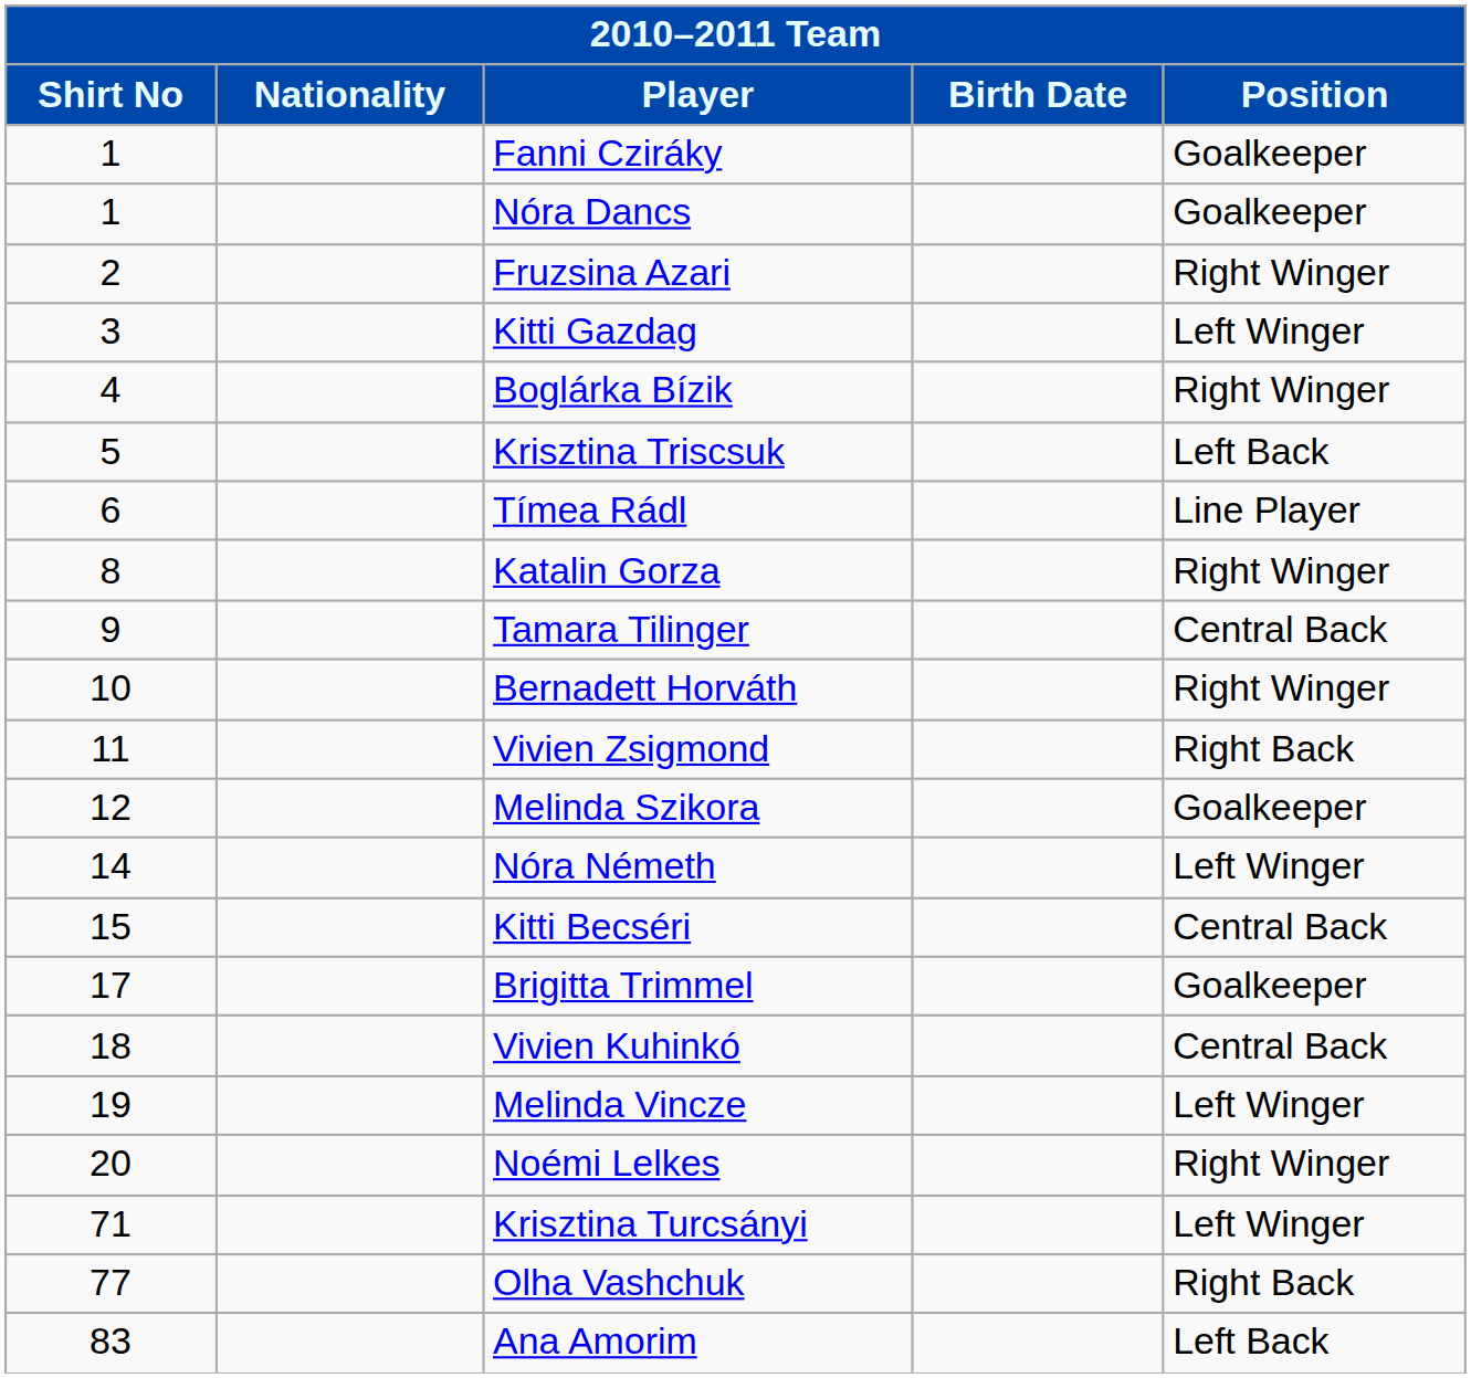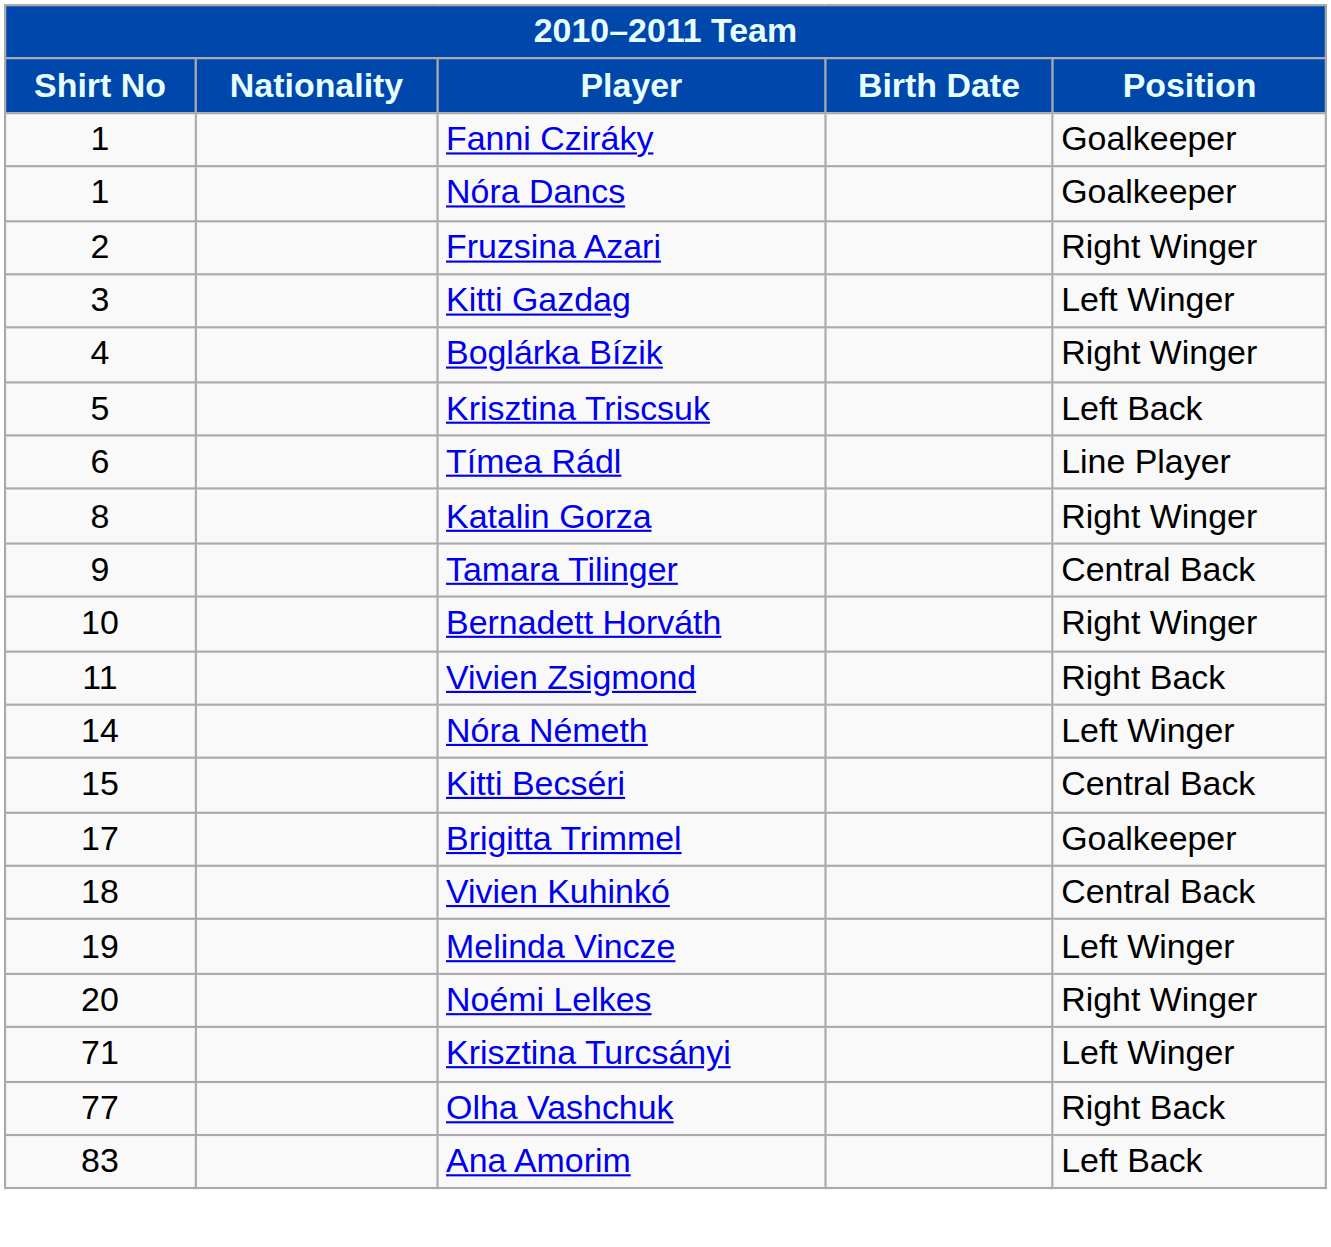 <table class="wikitable collapsible collapsed" style="width:100%">
 <tr>
 <th colspan=5 style="background-color:#0047AB;color:#E7FEFF;text-align:center;"><strong>2010–2011 Team</strong></th>
 </tr>
 <tr>
 <th style="color:#E7FEFF; background:#0047AB">Shirt No</th>
 <th style="color:#E7FEFF; background:#0047AB">Nationality</th>
 <th style="color:#E7FEFF; background:#0047AB">Player</th>
 <th style="color:#E7FEFF; background:#0047AB">Birth Date</th>
 <th style="color:#E7FEFF; background:#0047AB">Position</th>
 </tr>
 <tr>
 <td align=center>1</td>
 <td></td>
 <td><a href='#'>Fanni Cziráky</a></td>
 <td></td>
 <td>Goalkeeper</td>
 </tr>
 <tr>
 <td align=center>1</td>
 <td></td>
 <td><a href='#'>Nóra Dancs</a></td>
 <td></td>
 <td>Goalkeeper</td>
 </tr>
 <tr>
 <td align=center>2</td>
 <td></td>
 <td><a href='#'>Fruzsina Azari</a></td>
 <td></td>
 <td>Right Winger</td>
 </tr>
 <tr>
 <td align=center>3</td>
 <td></td>
 <td><a href='#'>Kitti Gazdag</a></td>
 <td></td>
 <td>Left Winger</td>
 </tr>
 <tr>
 <td align=center>4</td>
 <td></td>
 <td><a href='#'>Boglárka Bízik</a></td>
 <td></td>
 <td>Right Winger</td>
 </tr>
 <tr>
 <td align=center>5</td>
 <td></td>
 <td><a href='#'>Krisztina Triscsuk</a></td>
 <td></td>
 <td>Left Back</td>
 </tr>
 <tr>
 <td align=center>6</td>
 <td></td>
 <td><a href='#'>Tímea Rádl</a></td>
 <td></td>
 <td>Line Player</td>
 </tr>
 <tr>
 <td align=center>8</td>
 <td></td>
 <td><a href='#'>Katalin Gorza</a></td>
 <td></td>
 <td>Right Winger</td>
 </tr>
 <tr>
 <td align=center>9</td>
 <td></td>
 <td><a href='#'>Tamara Tilinger</a></td>
 <td></td>
 <td>Central Back</td>
 </tr>
 <tr>
 <td align=center>10</td>
 <td></td>
 <td><a href='#'>Bernadett Horváth</a></td>
 <td></td>
 <td>Right Winger</td>
 </tr>
 <tr>
 <td align=center>11</td>
 <td></td>
 <td><a href='#'>Vivien Zsigmond</a></td>
 <td></td>
 <td>Right Back</td>
 </tr>
 <tr>
-<td align=center>12</td>
-<td></td>
-<td><a href='#'>Melinda Szikora</a></td>
-<td></td>
-<td>Goalkeeper</td>
-</tr>
-<tr>
 <td align=center>14</td>
 <td></td>
 <td><a href='#'>Nóra Németh</a></td>
 <td></td>
 <td>Left Winger</td>
 </tr>
 <tr>
 <td align=center>15</td>
 <td></td>
 <td><a href='#'>Kitti Becséri</a></td>
 <td></td>
 <td>Central Back</td>
 </tr>
 <tr>
 <td align=center>17</td>
 <td></td>
 <td><a href='#'>Brigitta Trimmel</a></td>
 <td></td>
 <td>Goalkeeper</td>
 </tr>
 <tr>
 <td align=center>18</td>
 <td></td>
 <td><a href='#'>Vivien Kuhinkó</a></td>
 <td></td>
 <td>Central Back</td>
 </tr>
 <tr>
 <td align=center>19</td>
 <td></td>
 <td><a href='#'>Melinda Vincze</a></td>
 <td></td>
 <td>Left Winger</td>
 </tr>
 <tr>
 <td align=center>20</td>
 <td></td>
 <td><a href='#'>Noémi Lelkes</a></td>
 <td></td>
 <td>Right Winger</td>
 </tr>
 <tr>
 <td align=center>71</td>
 <td></td>
 <td><a href='#'>Krisztina Turcsányi</a></td>
 <td></td>
 <td>Left Winger</td>
 </tr>
 <tr>
 <td align=center>77</td>
 <td></td>
 <td><a href='#'>Olha Vashchuk</a></td>
 <td></td>
 <td>Right Back</td>
 </tr>
 <tr>
 <td align=center>83</td>
 <td></td>
 <td><a href='#'>Ana Amorim</a></td>
 <td></td>
 <td>Left Back</td>
 </tr>
 </table>
